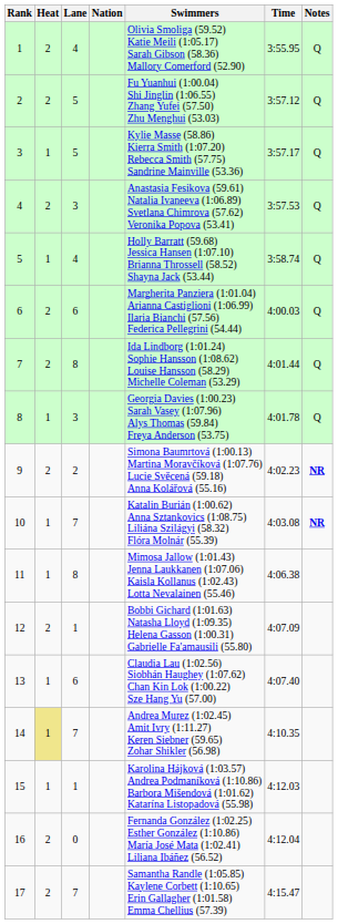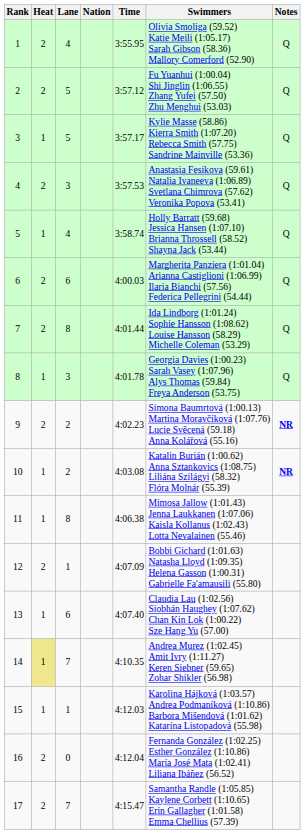 <table class="wikitable sortable" style="text-align:center">
 <tr>
 <th>Rank</th>
 <th>Heat</th>
 <th>Lane</th>
 <th>Nation</th>
+<th>Time</th>
 <th>Swimmers</th>
-<th>Time</th>
 <th>Notes</th>
 </tr>
 <tr bgcolor=ccffcc>
 <td>1</td>
 <td>2</td>
 <td>4</td>
 <td align=left></td>
+<td>3:55.95</td>
 <td align=left><a href='#'>Olivia Smoliga</a> (59.52)<br><a href='#'>Katie Meili</a> (1:05.17)<br><a href='#'>Sarah Gibson</a> (58.36)<br><a href='#'>Mallory Comerford</a> (52.90)</td>
-<td>3:55.95</td>
 <td>Q</td>
 </tr>
 <tr bgcolor=ccffcc>
 <td>2</td>
 <td>2</td>
 <td>5</td>
 <td align=left></td>
+<td>3:57.12</td>
 <td align=left><a href='#'>Fu Yuanhui</a> (1:00.04)<br><a href='#'>Shi Jinglin</a> (1:06.55)<br><a href='#'>Zhang Yufei</a> (57.50)<br><a href='#'>Zhu Menghui</a> (53.03)</td>
-<td>3:57.12</td>
 <td>Q</td>
 </tr>
 <tr bgcolor=ccffcc>
 <td>3</td>
 <td>1</td>
 <td>5</td>
 <td align=left></td>
+<td>3:57.17</td>
 <td align=left><a href='#'>Kylie Masse</a> (58.86)<br><a href='#'>Kierra Smith</a> (1:07.20)<br><a href='#'>Rebecca Smith</a> (57.75)<br><a href='#'>Sandrine Mainville</a> (53.36)</td>
-<td>3:57.17</td>
 <td>Q</td>
 </tr>
 <tr bgcolor=ccffcc>
 <td>4</td>
 <td>2</td>
 <td>3</td>
 <td align=left></td>
+<td>3:57.53</td>
 <td align=left><a href='#'>Anastasia Fesikova</a> (59.61)<br><a href='#'>Natalia Ivaneeva</a> (1:06.89)<br><a href='#'>Svetlana Chimrova</a> (57.62)<br><a href='#'>Veronika Popova</a> (53.41)</td>
-<td>3:57.53</td>
 <td>Q</td>
 </tr>
 <tr bgcolor=ccffcc>
 <td>5</td>
 <td>1</td>
 <td>4</td>
 <td align=left></td>
+<td>3:58.74</td>
 <td align=left><a href='#'>Holly Barratt</a> (59.68)<br><a href='#'>Jessica Hansen</a> (1:07.10)<br><a href='#'>Brianna Throssell</a> (58.52)<br><a href='#'>Shayna Jack</a> (53.44)</td>
-<td>3:58.74</td>
 <td>Q</td>
 </tr>
 <tr bgcolor=ccffcc>
 <td>6</td>
 <td>2</td>
 <td>6</td>
 <td align=left></td>
+<td>4:00.03</td>
 <td align=left><a href='#'>Margherita Panziera</a> (1:01.04)<br><a href='#'>Arianna Castiglioni</a> (1:06.99)<br><a href='#'>Ilaria Bianchi</a> (57.56)<br><a href='#'>Federica Pellegrini</a> (54.44)</td>
-<td>4:00.03</td>
 <td>Q</td>
 </tr>
 <tr bgcolor=ccffcc>
 <td>7</td>
 <td>2</td>
 <td>8</td>
 <td align=left></td>
+<td>4:01.44</td>
 <td align=left><a href='#'>Ida Lindborg</a> (1:01.24)<br><a href='#'>Sophie Hansson</a> (1:08.62)<br><a href='#'>Louise Hansson</a> (58.29)<br><a href='#'>Michelle Coleman</a> (53.29)</td>
-<td>4:01.44</td>
 <td>Q</td>
 </tr>
 <tr bgcolor=ccffcc>
 <td>8</td>
 <td>1</td>
 <td>3</td>
 <td align=left></td>
+<td>4:01.78</td>
 <td align=left><a href='#'>Georgia Davies</a> (1:00.23)<br><a href='#'>Sarah Vasey</a> (1:07.96)<br><a href='#'>Alys Thomas</a> (59.84)<br><a href='#'>Freya Anderson</a> (53.75)</td>
-<td>4:01.78</td>
 <td>Q</td>
 </tr>
 <tr>
 <td>9</td>
 <td>2</td>
 <td>2</td>
 <td align=left></td>
+<td>4:02.23</td>
 <td align=left><a href='#'>Simona Baumrtová</a> (1:00.13)<br><a href='#'>Martina Moravčíková</a> (1:07.76)<br><a href='#'>Lucie Svěcená</a> (59.18)<br><a href='#'>Anna Kolářová</a> (55.16)</td>
-<td>4:02.23</td>
 <td><strong><a href='#'>NR</a></strong></td>
 </tr>
 <tr>
 <td>10</td>
 <td>1</td>
-<td>7</td>
+<td>2</td>
 <td align=left></td>
+<td>4:03.08</td>
 <td align=left><a href='#'>Katalin Burián</a> (1:00.62)<br><a href='#'>Anna Sztankovics</a> (1:08.75)<br><a href='#'>Liliána Szilágyi</a> (58.32)<br><a href='#'>Flóra Molnár</a> (55.39)</td>
-<td>4:03.08</td>
 <td><strong><a href='#'>NR</a></strong></td>
 </tr>
 <tr>
 <td>11</td>
 <td>1</td>
 <td>8</td>
 <td align=left></td>
+<td>4:06.38</td>
 <td align=left><a href='#'>Mimosa Jallow</a> (1:01.43)<br><a href='#'>Jenna Laukkanen</a> (1:07.06)<br><a href='#'>Kaisla Kollanus</a> (1:02.43)<br><a href='#'>Lotta Nevalainen</a> (55.46)</td>
-<td>4:06.38</td>
 <td></td>
 </tr>
 <tr>
 <td>12</td>
 <td>2</td>
 <td>1</td>
 <td align=left></td>
+<td>4:07.09</td>
 <td align=left><a href='#'>Bobbi Gichard</a> (1:01.63)<br><a href='#'>Natasha Lloyd</a> (1:09.35)<br><a href='#'>Helena Gasson</a> (1:00.31)<br><a href='#'>Gabrielle Fa'amausili</a> (55.80)</td>
-<td>4:07.09</td>
 <td></td>
 </tr>
 <tr>
 <td>13</td>
 <td>1</td>
 <td>6</td>
 <td align=left></td>
+<td>4:07.40</td>
 <td align=left><a href='#'>Claudia Lau</a> (1:02.56)<br><a href='#'>Siobhán Haughey</a> (1:07.62)<br><a href='#'>Chan Kin Lok</a> (1:00.22)<br><a href='#'>Sze Hang Yu</a> (57.00)</td>
-<td>4:07.40</td>
 <td></td>
 </tr>
 <tr>
 <td>14</td>
 <td style="background: khaki;">1</td>
 <td>7</td>
 <td align=left></td>
+<td>4:10.35</td>
 <td align=left><a href='#'>Andrea Murez</a> (1:02.45)<br><a href='#'>Amit Ivry</a> (1:11.27)<br><a href='#'>Keren Siebner</a> (59.65)<br><a href='#'>Zohar Shikler</a> (56.98)</td>
-<td>4:10.35</td>
 <td></td>
 </tr>
 <tr>
 <td>15</td>
 <td>1</td>
 <td>1</td>
 <td align=left></td>
+<td>4:12.03</td>
 <td align=left><a href='#'>Karolina Hájková</a> (1:03.57)<br><a href='#'>Andrea Podmaníková</a> (1:10.86)<br><a href='#'>Barbora Mišendová</a> (1:01.62)<br><a href='#'>Katarína Listopadová</a> (55.98)</td>
-<td>4:12.03</td>
 <td></td>
 </tr>
 <tr>
 <td>16</td>
 <td>2</td>
 <td>0</td>
 <td align=left></td>
+<td>4:12.04</td>
 <td align=left><a href='#'>Fernanda González</a> (1:02.25)<br><a href='#'>Esther González</a> (1:10.86)<br><a href='#'>María José Mata</a> (1:02.41)<br><a href='#'>Liliana Ibáñez</a> (56.52)</td>
-<td>4:12.04</td>
 <td></td>
 </tr>
 <tr>
 <td>17</td>
 <td>2</td>
 <td>7</td>
 <td align=left></td>
+<td>4:15.47</td>
 <td align=left><a href='#'>Samantha Randle</a> (1:05.85)<br><a href='#'>Kaylene Corbett</a> (1:10.65)<br><a href='#'>Erin Gallagher</a> (1:01.58)<br><a href='#'>Emma Chellius</a> (57.39)</td>
-<td>4:15.47</td>
 <td></td>
 </tr>
 </table>
